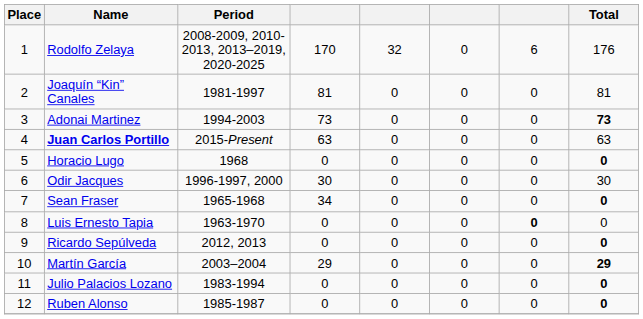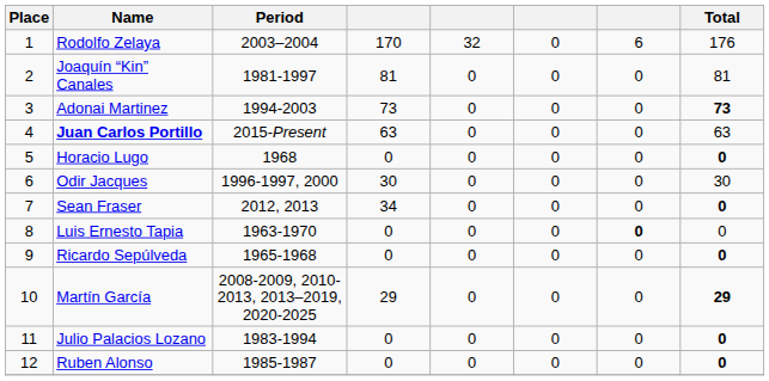 <table class="wikitable sortable" style="font-size: 95%; text-align: center;">
 <tr>
 <th width=30>Place</th>
 <th width=150>Name</th>
 <th width=125>Period</th>
 <th width=75></th>
 <th width=75></th>
 <th width=75></th>
 <th width=75></th>
 <th width=75><strong>Total</strong></th>
 </tr>
 <tr>
 <td>1</td>
 <td align="left"> <a href='#'>Rodolfo Zelaya</a></td>
-<td>2008-2009, 2010-2013, 2013–2019, 2020-2025</td>
+<td>2003–2004</td>
 <td>170</td>
 <td>32</td>
 <td>0</td>
 <td>6</td>
 <td>176</td>
 </tr>
 <tr>
 <td>2</td>
 <td align="left">  <a href='#'>Joaquín “Kin” Canales</a></td>
 <td>1981-1997</td>
 <td>81</td>
 <td>0</td>
 <td>0</td>
 <td>0</td>
 <td>81</td>
 </tr>
 <tr>
 <td>3</td>
 <td align="left"> <a href='#'>Adonai Martinez</a></td>
 <td>1994-2003</td>
 <td>73</td>
 <td>0</td>
 <td>0</td>
 <td>0</td>
 <td><strong>73</strong></td>
 </tr>
 <tr>
 <td>4</td>
 <td align="left"> <strong><a href='#'>Juan Carlos Portillo</a></strong></td>
 <td>2015-<em>Present</em></td>
 <td>63</td>
 <td>0</td>
 <td>0</td>
 <td>0</td>
 <td>63</td>
 </tr>
 <tr>
 <td>5</td>
 <td align="left"> <a href='#'>Horacio Lugo</a></td>
 <td>1968</td>
 <td>0</td>
 <td>0</td>
 <td>0</td>
 <td>0</td>
 <td><strong>0</strong></td>
 </tr>
 <tr>
 <td>6</td>
 <td align="left"> <a href='#'>Odir Jacques</a></td>
 <td>1996-1997, 2000</td>
 <td>30</td>
 <td>0</td>
 <td>0</td>
 <td>0</td>
 <td>30</td>
 </tr>
 <tr>
 <td>7</td>
 <td align="left"> <a href='#'>Sean Fraser</a></td>
-<td>1965-1968</td>
+<td>2012, 2013</td>
 <td>34</td>
 <td>0</td>
 <td>0</td>
 <td>0</td>
 <td><strong>0</strong></td>
 </tr>
 <tr>
 <td>8</td>
 <td align="left"> <a href='#'>Luis Ernesto Tapia</a></td>
 <td>1963-1970</td>
 <td>0</td>
 <td>0</td>
 <td>0</td>
 <td><strong>0</strong></td>
 <td>0</td>
 </tr>
 <tr>
 <td>9</td>
 <td align="left"> <a href='#'>Ricardo Sepúlveda</a></td>
-<td>2012, 2013</td>
+<td>1965-1968</td>
 <td>0</td>
 <td>0</td>
 <td>0</td>
 <td>0</td>
 <td><strong>0</strong></td>
 </tr>
 <tr>
 <td>10</td>
 <td align="left"> <a href='#'>Martín García</a></td>
-<td>2003–2004</td>
+<td>2008-2009, 2010-2013, 2013–2019, 2020-2025</td>
 <td>29</td>
 <td>0</td>
 <td>0</td>
 <td>0</td>
 <td><strong>29</strong></td>
 </tr>
 <tr>
 <td>11</td>
 <td align="left"> <a href='#'>Julio Palacios Lozano</a></td>
 <td>1983-1994</td>
 <td>0</td>
 <td>0</td>
 <td>0</td>
 <td>0</td>
 <td><strong>0</strong></td>
 </tr>
 <tr>
 <td>12</td>
 <td align="left"> <a href='#'>Ruben Alonso</a></td>
 <td>1985-1987</td>
 <td>0</td>
 <td>0</td>
 <td>0</td>
 <td>0</td>
 <td><strong>0</strong></td>
 </tr>
 <tr>
 </tr>
 </table>
